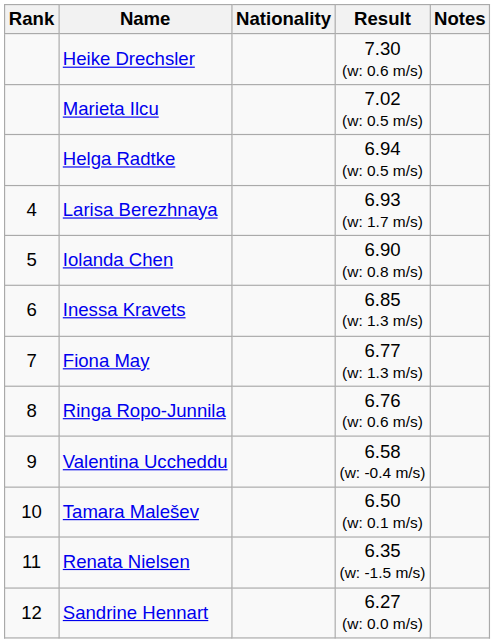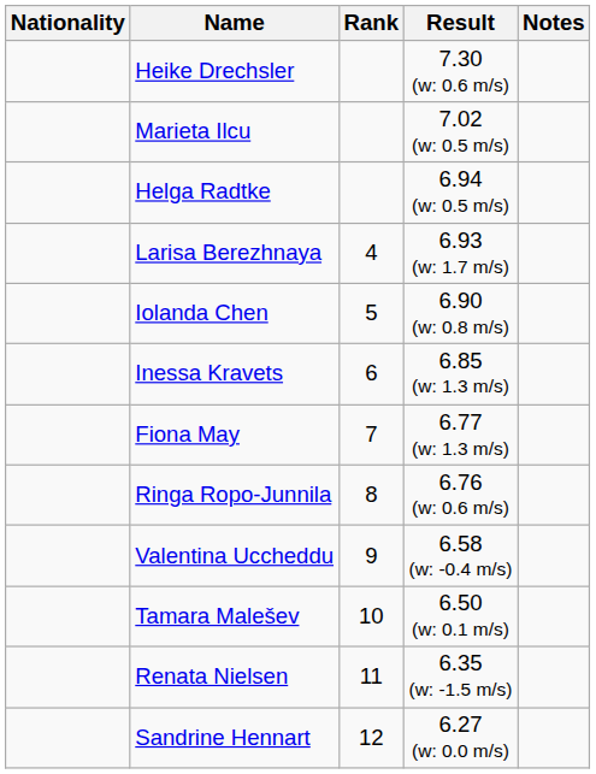 <table class="wikitable sortable" style="text-align:center">
 <tr>
+<th>Nationality</th>
+<th>Name</th>
 <th>Rank</th>
-<th>Name</th>
-<th>Nationality</th>
 <th>Result</th>
 <th>Notes</th>
 </tr>
 <tr>
+<td align=left></td>
+<td align=left><a href='#'>Heike Drechsler</a></td>
 <td></td>
-<td align=left><a href='#'>Heike Drechsler</a></td>
-<td align=left></td>
 <td>7.30<br><small>(w: 0.6 m/s)</small></td>
 <td></td>
 </tr>
 <tr>
+<td align=left></td>
+<td align=left><a href='#'>Marieta Ilcu</a></td>
 <td></td>
-<td align=left><a href='#'>Marieta Ilcu</a></td>
-<td align=left></td>
 <td>7.02<br><small>(w: 0.5 m/s)</small></td>
 <td></td>
 </tr>
 <tr>
+<td align=left></td>
+<td align=left><a href='#'>Helga Radtke</a></td>
 <td></td>
-<td align=left><a href='#'>Helga Radtke</a></td>
-<td align=left></td>
 <td>6.94<br><small>(w: 0.5 m/s)</small></td>
 <td></td>
 </tr>
 <tr>
+<td align=left></td>
+<td align=left><a href='#'>Larisa Berezhnaya</a></td>
 <td>4</td>
-<td align=left><a href='#'>Larisa Berezhnaya</a></td>
-<td align=left></td>
 <td>6.93<br><small>(w: 1.7 m/s)</small></td>
 <td></td>
 </tr>
 <tr>
+<td align=left></td>
+<td align=left><a href='#'>Iolanda Chen</a></td>
 <td>5</td>
-<td align=left><a href='#'>Iolanda Chen</a></td>
-<td align=left></td>
 <td>6.90<br><small>(w: 0.8 m/s)</small></td>
 <td></td>
 </tr>
 <tr>
+<td align=left></td>
+<td align=left><a href='#'>Inessa Kravets</a></td>
 <td>6</td>
-<td align=left><a href='#'>Inessa Kravets</a></td>
-<td align=left></td>
 <td>6.85<br><small>(w: 1.3 m/s)</small></td>
 <td></td>
 </tr>
 <tr>
+<td align=left></td>
+<td align=left><a href='#'>Fiona May</a></td>
 <td>7</td>
-<td align=left><a href='#'>Fiona May</a></td>
-<td align=left></td>
 <td>6.77<br><small>(w: 1.3 m/s)</small></td>
 <td></td>
 </tr>
 <tr>
+<td align=left></td>
+<td align=left><a href='#'>Ringa Ropo-Junnila</a></td>
 <td>8</td>
-<td align=left><a href='#'>Ringa Ropo-Junnila</a></td>
-<td align=left></td>
 <td>6.76<br><small>(w: 0.6 m/s)</small></td>
 <td></td>
 </tr>
 <tr>
+<td align=left></td>
+<td align=left><a href='#'>Valentina Uccheddu</a></td>
 <td>9</td>
-<td align=left><a href='#'>Valentina Uccheddu</a></td>
-<td align=left></td>
 <td>6.58<br><small>(w: -0.4 m/s)</small></td>
 <td></td>
 </tr>
 <tr>
+<td align=left></td>
+<td align=left><a href='#'>Tamara Malešev</a></td>
 <td>10</td>
-<td align=left><a href='#'>Tamara Malešev</a></td>
-<td align=left></td>
 <td>6.50<br><small>(w: 0.1 m/s)</small></td>
 <td></td>
 </tr>
 <tr>
+<td align=left></td>
+<td align=left><a href='#'>Renata Nielsen</a></td>
 <td>11</td>
-<td align=left><a href='#'>Renata Nielsen</a></td>
-<td align=left></td>
 <td>6.35<br><small>(w: -1.5 m/s)</small></td>
 <td></td>
 </tr>
 <tr>
+<td align=left></td>
+<td align=left><a href='#'>Sandrine Hennart</a></td>
 <td>12</td>
-<td align=left><a href='#'>Sandrine Hennart</a></td>
-<td align=left></td>
 <td>6.27<br><small>(w: 0.0 m/s)</small></td>
 <td></td>
 </tr>
 </table>
